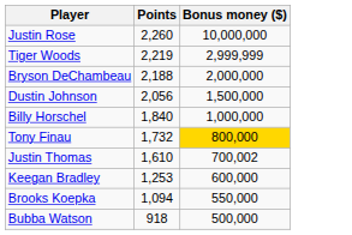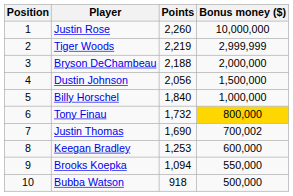 <table class="wikitable">
 <tr>
+<th>Position</th>
 <th>Player</th>
 <th>Points</th>
 <th>Bonus money ($)</th>
 </tr>
 <tr>
+<td align=center>1</td>
 <td> <a href='#'>Justin Rose</a></td>
 <td align=center>2,260</td>
 <td align=center>10,000,000</td>
 </tr>
 <tr>
+<td align=center>2</td>
 <td> <a href='#'>Tiger Woods</a></td>
 <td align=center>2,219</td>
 <td align=center>2,999,999</td>
 </tr>
 <tr>
+<td align=center>3</td>
 <td> <a href='#'>Bryson DeChambeau</a></td>
 <td align=center>2,188</td>
 <td align=center>2,000,000</td>
 </tr>
 <tr>
+<td align=center>4</td>
 <td> <a href='#'>Dustin Johnson</a></td>
 <td align=center>2,056</td>
 <td align=center>1,500,000</td>
 </tr>
 <tr>
+<td align=center>5</td>
 <td> <a href='#'>Billy Horschel</a></td>
 <td align=center>1,840</td>
 <td align=center>1,000,000</td>
 </tr>
 <tr>
+<td align=center>6</td>
 <td> <a href='#'>Tony Finau</a></td>
 <td align=center>1,732</td>
 <td align=center style="background: gold;">800,000</td>
 </tr>
 <tr>
+<td align=center>7</td>
 <td> <a href='#'>Justin Thomas</a></td>
-<td align=center>1,610</td>
+<td align=center>1,690</td>
 <td align=center>700,002</td>
 </tr>
 <tr>
+<td align=center>8</td>
 <td> <a href='#'>Keegan Bradley</a></td>
 <td align=center>1,253</td>
 <td align=center>600,000</td>
 </tr>
 <tr>
+<td align=center>9</td>
 <td> <a href='#'>Brooks Koepka</a></td>
 <td align=center>1,094</td>
 <td align=center>550,000</td>
 </tr>
 <tr>
+<td align=center>10</td>
 <td> <a href='#'>Bubba Watson</a></td>
 <td align=center>918</td>
 <td align=center>500,000</td>
 </tr>
 </table>
